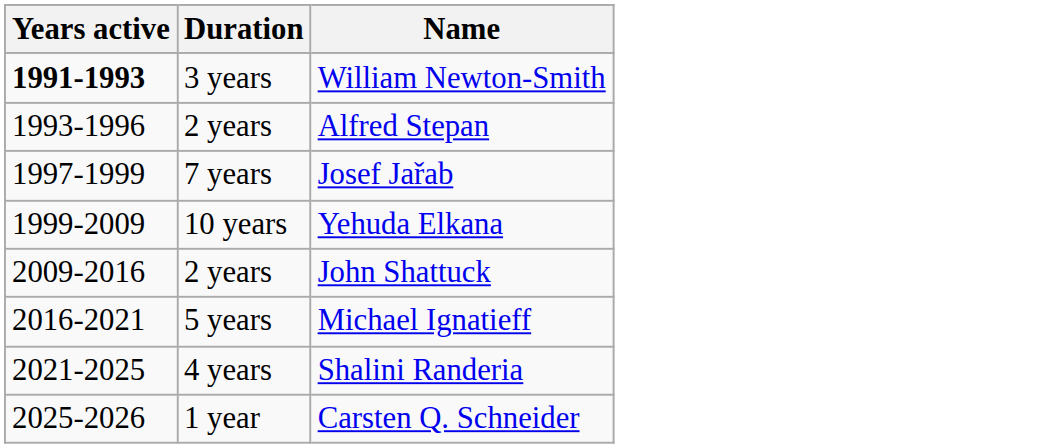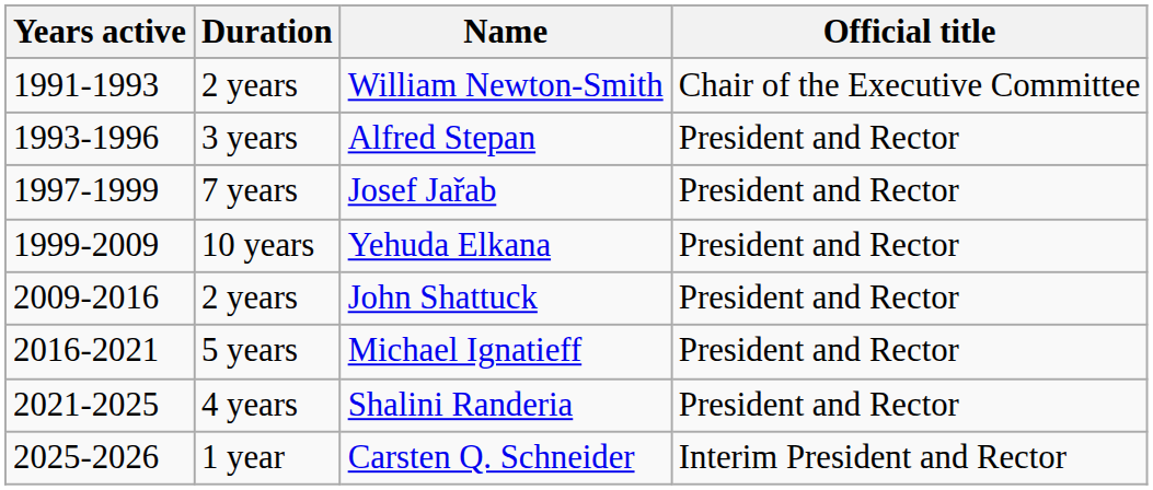 <table class="wikitable">
 <tr>
 <th>Years active</th>
 <th>Duration</th>
 <th>Name</th>
+<th>Official title</th>
 </tr>
 <tr>
-<td><strong>1991-1993</strong></td>
-<td>3 years</td>
+<td>1991-1993</td>
+<td>2 years</td>
 <td><a href='#'>William Newton-Smith</a></td>
+<td>Chair of the Executive Committee</td>
 </tr>
 <tr>
 <td>1993-1996</td>
-<td>2 years</td>
+<td>3 years</td>
 <td><a href='#'>Alfred Stepan</a></td>
+<td>President and Rector</td>
 </tr>
 <tr>
 <td>1997-1999</td>
 <td>7 years</td>
 <td><a href='#'>Josef Jařab</a></td>
+<td>President and Rector</td>
 </tr>
 <tr>
 <td>1999-2009</td>
 <td>10 years</td>
 <td><a href='#'>Yehuda Elkana</a></td>
+<td>President and Rector</td>
 </tr>
 <tr>
 <td>2009-2016</td>
 <td>2 years</td>
 <td><a href='#'>John Shattuck</a></td>
+<td>President and Rector</td>
 </tr>
 <tr>
 <td>2016-2021</td>
 <td>5 years</td>
 <td><a href='#'>Michael Ignatieff</a></td>
+<td>President and Rector</td>
 </tr>
 <tr>
 <td>2021-2025</td>
 <td>4 years</td>
 <td><a href='#'>Shalini Randeria</a></td>
+<td>President and Rector</td>
 </tr>
 <tr>
 <td>2025-2026</td>
 <td>1 year</td>
 <td><a href='#'>Carsten Q. Schneider</a></td>
+<td>Interim President and Rector</td>
 </tr>
 </table>
